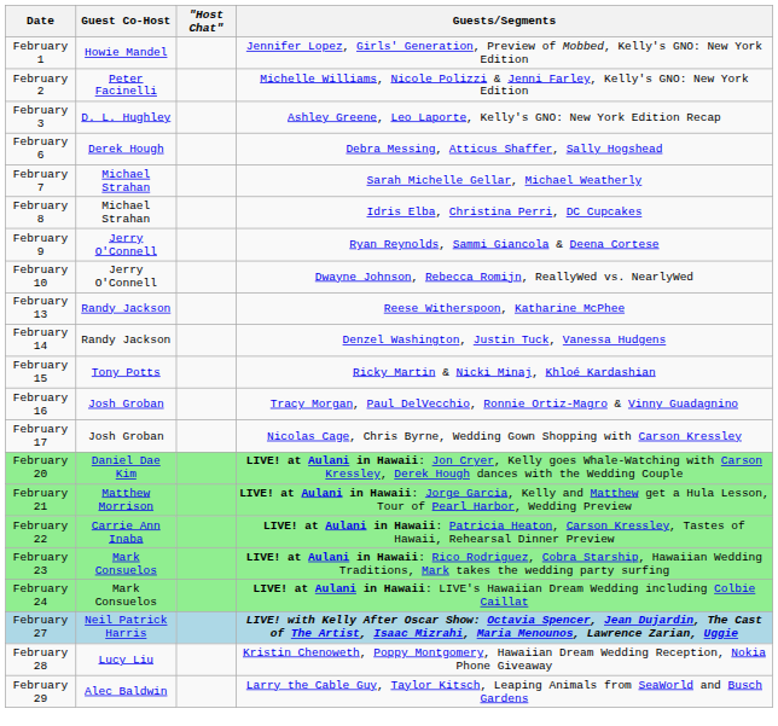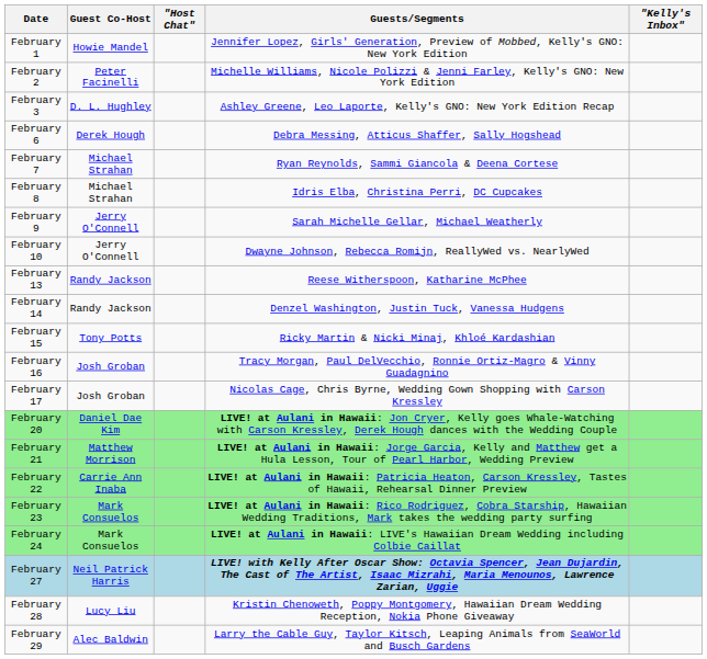 <table class="wikitable sortable" style="text-align:center;">
 <tr>
 <th>Date</th>
 <th>Guest Co-Host</th>
 <th><em>"Host Chat"</em></th>
 <th>Guests/Segments</th>
+<th><em>"Kelly's Inbox"</em></th>
 </tr>
 <tr>
 <td>February 1</td>
 <td><a href='#'>Howie Mandel</a></td>
 <td></td>
 <td><a href='#'>Jennifer Lopez</a>, <a href='#'>Girls' Generation</a>, Preview of <em>Mobbed</em>, Kelly's GNO: New York Edition</td>
+<td></td>
 </tr>
 <tr>
 <td>February 2</td>
 <td><a href='#'>Peter Facinelli</a></td>
 <td></td>
 <td><a href='#'>Michelle Williams</a>, <a href='#'>Nicole Polizzi</a> & <a href='#'>Jenni Farley</a>, Kelly's GNO: New York Edition</td>
+<td></td>
 </tr>
 <tr>
 <td>February 3</td>
 <td><a href='#'>D. L. Hughley</a></td>
 <td></td>
 <td><a href='#'>Ashley Greene</a>, <a href='#'>Leo Laporte</a>, Kelly's GNO: New York Edition Recap</td>
+<td></td>
 </tr>
 <tr>
 <td>February 6</td>
 <td><a href='#'>Derek Hough</a></td>
 <td></td>
 <td><a href='#'>Debra Messing</a>, <a href='#'>Atticus Shaffer</a>, <a href='#'>Sally Hogshead</a></td>
+<td></td>
 </tr>
 <tr>
 <td>February 7</td>
 <td><a href='#'>Michael Strahan</a></td>
 <td></td>
-<td><a href='#'>Sarah Michelle Gellar</a>, <a href='#'>Michael Weatherly</a></td>
+<td><a href='#'>Ryan Reynolds</a>, <a href='#'>Sammi Giancola</a> & <a href='#'>Deena Cortese</a></td>
+<td></td>
 </tr>
 <tr>
 <td>February 8</td>
 <td>Michael Strahan</td>
 <td></td>
 <td><a href='#'>Idris Elba</a>, <a href='#'>Christina Perri</a>, <a href='#'>DC Cupcakes</a></td>
+<td></td>
 </tr>
 <tr>
 <td>February 9</td>
 <td><a href='#'>Jerry O'Connell</a></td>
 <td></td>
-<td><a href='#'>Ryan Reynolds</a>, <a href='#'>Sammi Giancola</a> & <a href='#'>Deena Cortese</a></td>
+<td><a href='#'>Sarah Michelle Gellar</a>, <a href='#'>Michael Weatherly</a></td>
+<td></td>
 </tr>
 <tr>
 <td>February 10</td>
 <td>Jerry O'Connell</td>
 <td></td>
 <td><a href='#'>Dwayne Johnson</a>, <a href='#'>Rebecca Romijn</a>, ReallyWed vs. NearlyWed</td>
+<td></td>
 </tr>
 <tr>
 <td>February 13</td>
 <td><a href='#'>Randy Jackson</a></td>
 <td></td>
 <td><a href='#'>Reese Witherspoon</a>, <a href='#'>Katharine McPhee</a></td>
+<td></td>
 </tr>
 <tr>
 <td>February 14</td>
 <td>Randy Jackson</td>
 <td></td>
 <td><a href='#'>Denzel Washington</a>, <a href='#'>Justin Tuck</a>, <a href='#'>Vanessa Hudgens</a></td>
+<td></td>
 </tr>
 <tr>
 <td>February 15</td>
 <td><a href='#'>Tony Potts</a></td>
 <td></td>
 <td><a href='#'>Ricky Martin</a> & <a href='#'>Nicki Minaj</a>, <a href='#'>Khloé Kardashian</a></td>
+<td></td>
 </tr>
 <tr>
 <td>February 16</td>
 <td><a href='#'>Josh Groban</a></td>
 <td></td>
 <td><a href='#'>Tracy Morgan</a>, <a href='#'>Paul DelVecchio</a>, <a href='#'>Ronnie Ortiz-Magro</a> & <a href='#'>Vinny Guadagnino</a></td>
+<td></td>
 </tr>
 <tr>
 <td>February 17</td>
 <td>Josh Groban</td>
 <td></td>
 <td><a href='#'>Nicolas Cage</a>, Chris Byrne, Wedding Gown Shopping with <a href='#'>Carson Kressley</a></td>
+<td></td>
 </tr>
 <tr style="background:lightgreen;">
 <td>February 20</td>
 <td><a href='#'>Daniel Dae Kim</a></td>
 <td></td>
 <td><strong>LIVE! at <a href='#'>Aulani</a> in Hawaii</strong>: <a href='#'>Jon Cryer</a>, Kelly goes Whale-Watching with <a href='#'>Carson Kressley</a>, <a href='#'>Derek Hough</a> dances with the Wedding Couple</td>
+<td></td>
 </tr>
 <tr style="background:lightgreen;">
 <td>February 21</td>
 <td><a href='#'>Matthew Morrison</a></td>
 <td></td>
 <td><strong>LIVE! at <a href='#'>Aulani</a> in Hawaii</strong>: <a href='#'>Jorge Garcia</a>, Kelly and <a href='#'>Matthew</a> get a Hula Lesson, Tour of <a href='#'>Pearl Harbor</a>, Wedding Preview</td>
+<td></td>
 </tr>
 <tr style="background:lightgreen;">
 <td>February 22</td>
 <td><a href='#'>Carrie Ann Inaba</a></td>
 <td></td>
 <td><strong>LIVE! at <a href='#'>Aulani</a> in Hawaii</strong>: <a href='#'>Patricia Heaton</a>, <a href='#'>Carson Kressley</a>, Tastes of Hawaii, Rehearsal Dinner Preview</td>
+<td></td>
 </tr>
 <tr style="background:lightgreen;">
 <td>February 23</td>
 <td><a href='#'>Mark Consuelos</a></td>
 <td></td>
 <td><strong>LIVE! at <a href='#'>Aulani</a> in Hawaii</strong>: <a href='#'>Rico Rodriguez</a>, <a href='#'>Cobra Starship</a>, Hawaiian Wedding Traditions, <a href='#'>Mark</a> takes the wedding party surfing</td>
+<td></td>
 </tr>
 <tr style="background:lightgreen;">
 <td>February 24</td>
 <td>Mark Consuelos</td>
 <td></td>
 <td><strong>LIVE! at <a href='#'>Aulani</a> in Hawaii</strong>: LIVE's Hawaiian Dream Wedding including <a href='#'>Colbie Caillat</a></td>
+<td></td>
 </tr>
 <tr style="background:lightblue;">
 <td>February 27</td>
 <td><a href='#'>Neil Patrick Harris</a></td>
 <td></td>
 <td><strong><em>LIVE! with Kelly<em> After Oscar Show<strong>: <a href='#'>Octavia Spencer</a>, <a href='#'>Jean Dujardin</a>, The Cast of <a href='#'>The Artist</a>, <a href='#'>Isaac Mizrahi</a>, <a href='#'>Maria Menounos</a>, Lawrence Zarian, <a href='#'>Uggie</a></td>
+<td></td>
 </tr>
 <tr>
 <td>February 28</td>
 <td><a href='#'>Lucy Liu</a></td>
 <td></td>
 <td><a href='#'>Kristin Chenoweth</a>, <a href='#'>Poppy Montgomery</a>, Hawaiian Dream Wedding Reception, <a href='#'>Nokia</a> Phone Giveaway</td>
+<td></td>
 </tr>
 <tr>
 <td>February 29</td>
 <td><a href='#'>Alec Baldwin</a></td>
 <td></td>
 <td><a href='#'>Larry the Cable Guy</a>, <a href='#'>Taylor Kitsch</a>, Leaping Animals from <a href='#'>SeaWorld</a> and <a href='#'>Busch Gardens</a></td>
+<td></td>
 </tr>
 </table>
